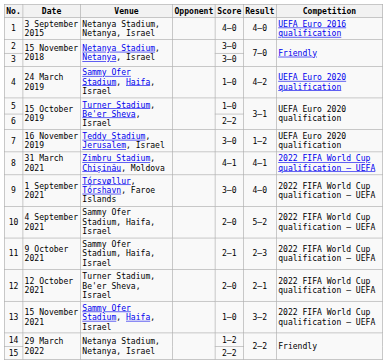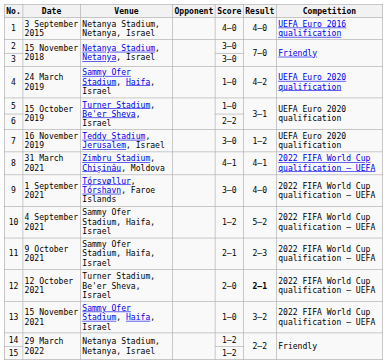 <table class="wikitable sortable">
 <tr>
 <th scope="col">No.</th>
 <th scope="col">Date</th>
 <th scope="col">Venue</th>
 <th scope="col">Opponent</th>
 <th scope="col">Score</th>
 <th scope="col">Result</th>
 <th scope="col">Competition</th>
 </tr>
 <tr>
 <td align="center">1</td>
 <td>3 September 2015</td>
 <td>Netanya Stadium, Netanya, Israel</td>
 <td></td>
 <td align="center">4–0</td>
 <td align="center">4–0</td>
 <td><a href='#'>UEFA Euro 2016 qualification</a></td>
 </tr>
 <tr>
 <td align="center">2</td>
 <td rowspan="2">15 November 2018</td>
 <td rowspan="2"><a href='#'>Netanya Stadium</a>, <a href='#'>Netanya</a>, Israel</td>
 <td rowspan="2"></td>
 <td align="center">3–0</td>
 <td rowspan="2" align="center">7–0</td>
 <td rowspan="2"><a href='#'>Friendly</a></td>
 </tr>
 <tr>
 <td align="center">3</td>
 <td align="center">3–0</td>
 </tr>
 <tr>
 <td align="center">4</td>
 <td>24 March 2019</td>
 <td><a href='#'>Sammy Ofer Stadium</a>, <a href='#'>Haifa</a>, Israel</td>
 <td></td>
 <td align="center">1–0</td>
 <td align="center">4–2</td>
 <td><a href='#'>UEFA Euro 2020 qualification</a></td>
 </tr>
 <tr>
 <td align="center">5</td>
 <td rowspan="2">15 October 2019</td>
 <td rowspan="2"><a href='#'>Turner Stadium</a>, <a href='#'>Be'er Sheva</a>, Israel</td>
 <td rowspan="2"></td>
 <td align="center">1–0</td>
 <td rowspan="2" align="center">3–1</td>
 <td rowspan="2">UEFA Euro 2020 qualification</td>
 </tr>
 <tr>
 <td align="center">6</td>
 <td align="center">2–2</td>
 </tr>
 <tr>
 <td align="center">7</td>
 <td>16 November 2019</td>
 <td><a href='#'>Teddy Stadium</a>, <a href='#'>Jerusalem</a>, Israel</td>
 <td></td>
 <td align="center">3–0</td>
 <td align="center">1–2</td>
 <td>UEFA Euro 2020 qualification</td>
 </tr>
 <tr>
 <td align="center">8</td>
 <td>31 March 2021</td>
 <td><a href='#'>Zimbru Stadium</a>, <a href='#'>Chișinău</a>, Moldova</td>
 <td></td>
 <td align="center">4–1</td>
 <td align="center">4–1</td>
 <td><a href='#'>2022 FIFA World Cup qualification – UEFA</a></td>
 </tr>
 <tr>
 <td align="center">9</td>
 <td>1 September 2021</td>
 <td><a href='#'>Tórsvøllur</a>, <a href='#'>Tórshavn</a>, Faroe Islands</td>
 <td></td>
 <td align="center">3–0</td>
 <td align="center">4–0</td>
 <td>2022 FIFA World Cup qualification – UEFA</td>
 </tr>
 <tr>
 <td align="center">10</td>
 <td>4 September 2021</td>
 <td>Sammy Ofer Stadium, Haifa, Israel</td>
 <td></td>
-<td align="center">2–0</td>
+<td align="center">1–2</td>
 <td align="center">5–2</td>
 <td>2022 FIFA World Cup qualification – UEFA</td>
 </tr>
 <tr>
 <td align="center">11</td>
 <td>9 October 2021</td>
 <td>Sammy Ofer Stadium, Haifa, Israel</td>
 <td></td>
 <td align="center">2–1</td>
 <td align="center">2–3</td>
 <td>2022 FIFA World Cup qualification – UEFA</td>
 </tr>
 <tr>
 <td align="center">12</td>
 <td>12 October 2021</td>
 <td>Turner Stadium, Be'er Sheva, Israel</td>
 <td></td>
 <td align="center">2–0</td>
-<td align="center">2–1</td>
+<td align="center"><strong>2–1</strong></td>
 <td>2022 FIFA World Cup qualification – UEFA</td>
 </tr>
 <tr>
 <td align="center">13</td>
 <td>15 November 2021</td>
 <td><a href='#'>Sammy Ofer Stadium</a>, <a href='#'>Haifa</a>, Israel</td>
 <td></td>
 <td align="center">1–0</td>
 <td align="center">3–2</td>
 <td>2022 FIFA World Cup qualification – UEFA</td>
 </tr>
 <tr>
 <td align="center">14</td>
 <td rowspan="2">29 March 2022</td>
 <td rowspan="2">Netanya Stadium, Netanya, Israel</td>
 <td rowspan="2"></td>
 <td align="center">1–2</td>
 <td rowspan="2" align="center">2–2</td>
 <td rowspan="2">Friendly</td>
 </tr>
 <tr>
 <td align="center">15</td>
-<td align="center">2–2</td>
+<td align="center">1–2</td>
 </tr>
 </table>
